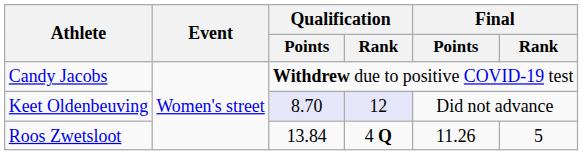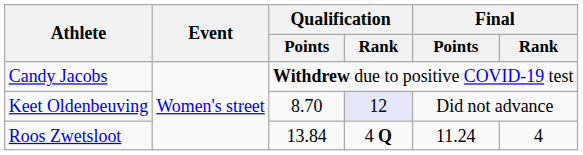 <table class=wikitable style="font-size:90%;text-align:center">
 <tr>
 <th rowspan=2>Athlete</th>
 <th rowspan=2>Event</th>
 <th colspan=2>Qualification</th>
 <th colspan=2>Final</th>
 </tr>
 <tr style=font-size:95%>
 <th>Points</th>
 <th>Rank</th>
 <th>Points</th>
 <th>Rank</th>
 </tr>
 <tr>
 <td align=left><a href='#'>Candy Jacobs</a></td>
 <td align=left rowspan=3><a href='#'>Women's street</a></td>
 <td colspan=4><strong>Withdrew</strong> due to positive <a href='#'>COVID-19</a> test</td>
 </tr>
 <tr>
 <td align=left><a href='#'>Keet Oldenbeuving</a></td>
-<td style="background: lavender;">8.70</td>
+<td>8.70</td>
 <td style="background: lavender;">12</td>
 <td colspan=2>Did not advance</td>
 </tr>
 <tr>
 <td align=left><a href='#'>Roos Zwetsloot</a></td>
 <td>13.84</td>
 <td>4 <strong>Q</strong></td>
-<td>11.26</td>
-<td>5</td>
+<td>11.24</td>
+<td>4</td>
 </tr>
 </table>
